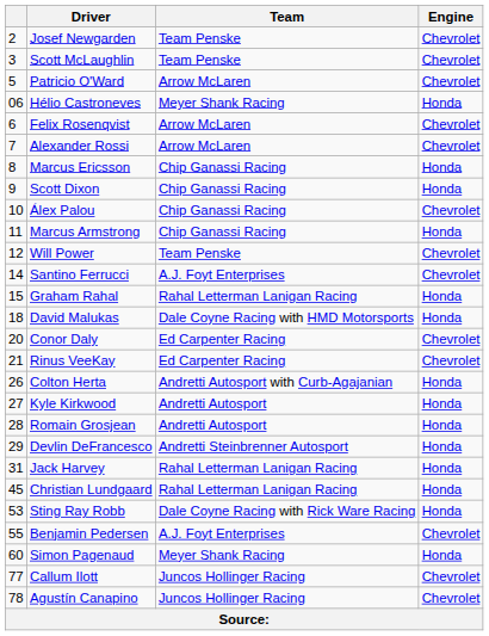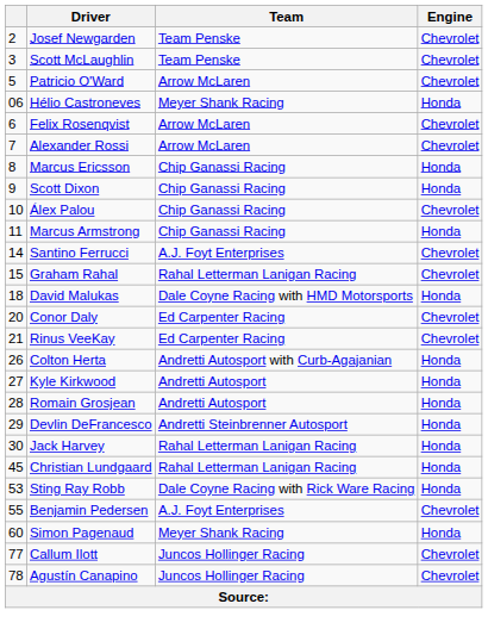 <table class="wikitable" style="font-size: 95%;">
 <tr>
 <th align=center></th>
 <th>Driver</th>
 <th>Team</th>
 <th>Engine</th>
 </tr>
 <tr>
 <td>2</td>
 <td> <a href='#'>Josef Newgarden</a> <strong></strong></td>
 <td><a href='#'>Team Penske</a></td>
 <td><a href='#'>Chevrolet</a></td>
 </tr>
 <tr>
 <td>3</td>
 <td> <a href='#'>Scott McLaughlin</a></td>
 <td><a href='#'>Team Penske</a></td>
 <td><a href='#'>Chevrolet</a></td>
 </tr>
 <tr>
 <td>5</td>
 <td> <a href='#'>Patricio O'Ward</a> <strong></strong></td>
 <td><a href='#'>Arrow McLaren</a></td>
 <td><a href='#'>Chevrolet</a></td>
 </tr>
 <tr>
 <td>06</td>
 <td> <a href='#'>Hélio Castroneves</a> <strong></strong></td>
 <td><a href='#'>Meyer Shank Racing</a></td>
 <td><a href='#'>Honda</a></td>
 </tr>
 <tr>
 <td>6</td>
 <td> <a href='#'>Felix Rosenqvist</a></td>
 <td><a href='#'>Arrow McLaren</a></td>
 <td><a href='#'>Chevrolet</a></td>
 </tr>
 <tr>
 <td>7</td>
 <td> <a href='#'>Alexander Rossi</a></td>
 <td><a href='#'>Arrow McLaren</a></td>
 <td><a href='#'>Chevrolet</a></td>
 </tr>
 <tr>
 <td>8</td>
 <td> <a href='#'>Marcus Ericsson</a> <strong></strong></td>
 <td><a href='#'>Chip Ganassi Racing</a></td>
 <td><a href='#'>Honda</a></td>
 </tr>
 <tr>
 <td>9</td>
 <td> <a href='#'>Scott Dixon</a> <strong></strong></td>
 <td><a href='#'>Chip Ganassi Racing</a></td>
 <td><a href='#'>Honda</a></td>
 </tr>
 <tr>
 <td>10</td>
 <td> <a href='#'>Álex Palou</a></td>
 <td><a href='#'>Chip Ganassi Racing</a></td>
 <td><a href='#'>Chevrolet</a></td>
 </tr>
 <tr>
 <td>11</td>
 <td> <a href='#'>Marcus Armstrong</a> <strong></strong></td>
 <td><a href='#'>Chip Ganassi Racing</a></td>
 <td><a href='#'>Honda</a></td>
 </tr>
 <tr>
-<td>12</td>
-<td> <a href='#'>Will Power</a> <strong></strong></td>
-<td><a href='#'>Team Penske</a></td>
-<td><a href='#'>Chevrolet</a></td>
-</tr>
-<tr>
 <td>14</td>
 <td> <a href='#'>Santino Ferrucci</a></td>
 <td><a href='#'>A.J. Foyt Enterprises</a></td>
 <td><a href='#'>Chevrolet</a></td>
 </tr>
 <tr>
 <td>15</td>
 <td> <a href='#'>Graham Rahal</a> <strong></strong></td>
 <td><a href='#'>Rahal Letterman Lanigan Racing</a></td>
-<td><a href='#'>Honda</a></td>
+<td><a href='#'>Chevrolet</a></td>
 </tr>
 <tr>
 <td>18</td>
 <td> <a href='#'>David Malukas</a></td>
 <td><a href='#'>Dale Coyne Racing</a> with <a href='#'>HMD Motorsports</a></td>
 <td><a href='#'>Honda</a></td>
 </tr>
 <tr>
 <td>20</td>
 <td> <a href='#'>Conor Daly</a></td>
 <td><a href='#'>Ed Carpenter Racing</a></td>
 <td><a href='#'>Chevrolet</a></td>
 </tr>
 <tr>
 <td>21</td>
 <td> <a href='#'>Rinus VeeKay</a></td>
 <td><a href='#'>Ed Carpenter Racing</a></td>
 <td><a href='#'>Chevrolet</a></td>
 </tr>
 <tr>
 <td>26</td>
 <td> <a href='#'>Colton Herta</a></td>
 <td><a href='#'>Andretti Autosport</a> with <a href='#'>Curb-Agajanian</a></td>
 <td><a href='#'>Honda</a></td>
 </tr>
 <tr>
 <td>27</td>
 <td> <a href='#'>Kyle Kirkwood</a></td>
 <td><a href='#'>Andretti Autosport</a></td>
 <td><a href='#'>Honda</a></td>
 </tr>
 <tr>
 <td>28</td>
 <td> <a href='#'>Romain Grosjean</a></td>
 <td><a href='#'>Andretti Autosport</a></td>
 <td><a href='#'>Honda</a></td>
 </tr>
 <tr>
 <td>29</td>
 <td> <a href='#'>Devlin DeFrancesco</a></td>
 <td><a href='#'>Andretti Steinbrenner Autosport</a></td>
 <td><a href='#'>Honda</a></td>
 </tr>
 <tr>
-<td>31</td>
+<td>30</td>
 <td> <a href='#'>Jack Harvey</a></td>
 <td><a href='#'>Rahal Letterman Lanigan Racing</a></td>
 <td><a href='#'>Honda</a></td>
 </tr>
 <tr>
 <td>45</td>
 <td> <a href='#'>Christian Lundgaard</a></td>
 <td><a href='#'>Rahal Letterman Lanigan Racing</a></td>
 <td><a href='#'>Honda</a></td>
 </tr>
 <tr>
 <td>53</td>
 <td> <a href='#'>Sting Ray Robb</a> <strong></strong></td>
 <td><a href='#'>Dale Coyne Racing</a> with <a href='#'>Rick Ware Racing</a></td>
 <td><a href='#'>Honda</a></td>
 </tr>
 <tr>
 <td>55</td>
 <td> <a href='#'>Benjamin Pedersen</a> <strong></strong></td>
 <td><a href='#'>A.J. Foyt Enterprises</a></td>
 <td><a href='#'>Chevrolet</a></td>
 </tr>
 <tr>
 <td>60</td>
 <td> <a href='#'>Simon Pagenaud</a> <strong></strong></td>
 <td><a href='#'>Meyer Shank Racing</a></td>
 <td><a href='#'>Honda</a></td>
 </tr>
 <tr>
 <td>77</td>
 <td> <a href='#'>Callum Ilott</a></td>
 <td><a href='#'>Juncos Hollinger Racing</a></td>
 <td><a href='#'>Chevrolet</a></td>
 </tr>
 <tr>
 <td>78</td>
 <td> <a href='#'>Agustín Canapino</a> <strong></strong></td>
 <td><a href='#'>Juncos Hollinger Racing</a></td>
 <td><a href='#'>Chevrolet</a></td>
 </tr>
 <tr>
 <th colspan=4>Source:</th>
 </tr>
 </table>
